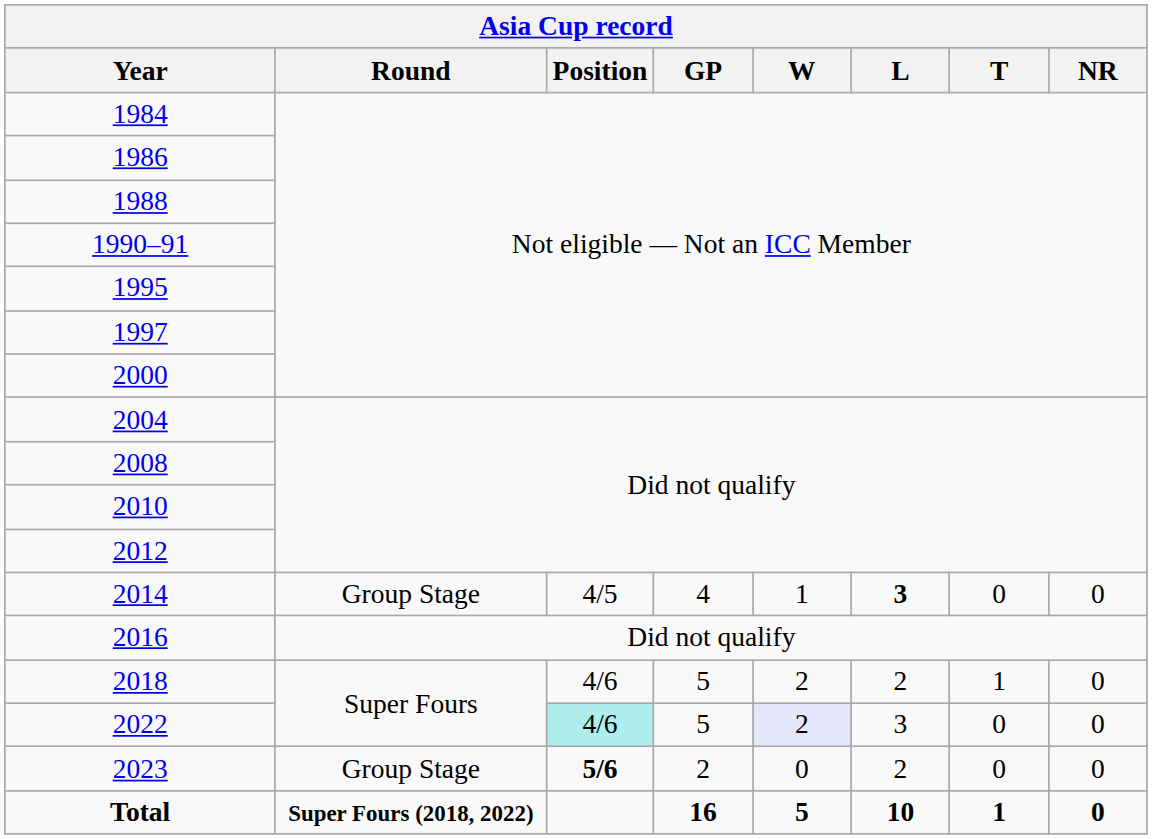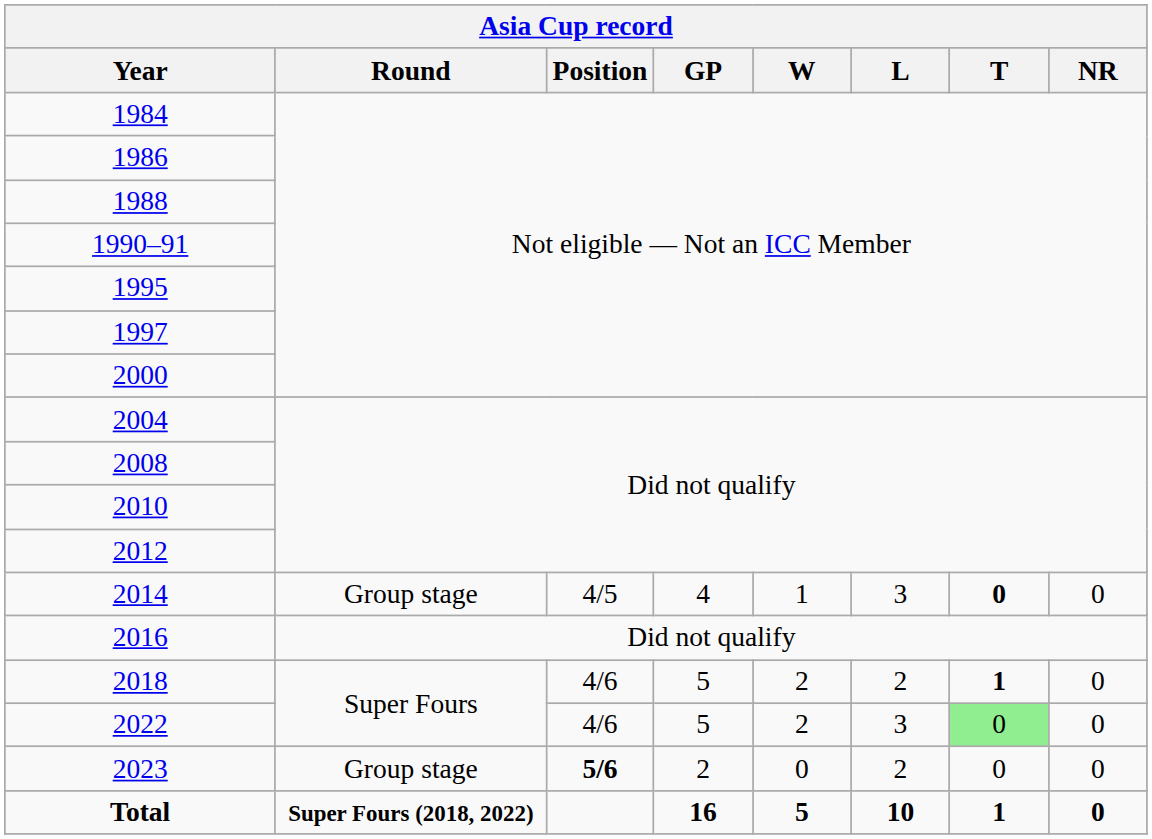 <table class="wikitable" style="text-align: center; width=900px;">
 <tr>
 <th colspan=8><a href='#'>Asia Cup record</a></th>
 </tr>
 <tr>
 <th width=150>Year</th>
 <th width=150>Round</th>
 <th width=50>Position</th>
 <th width=50>GP</th>
 <th width=50>W</th>
 <th width=50>L</th>
 <th width=50>T</th>
 <th width=50>NR</th>
 </tr>
 <tr>
 <td> <a href='#'>1984</a></td>
 <td colspan=7; rowspan=7>Not eligible — Not an <a href='#'>ICC</a> Member</td>
 </tr>
 <tr>
 <td> <a href='#'>1986</a></td>
 </tr>
 <tr>
 <td> <a href='#'>1988</a></td>
 </tr>
 <tr>
 <td> <a href='#'>1990–91</a></td>
 </tr>
 <tr>
 <td> <a href='#'>1995</a></td>
 </tr>
 <tr>
 <td> <a href='#'>1997</a></td>
 </tr>
 <tr>
 <td> <a href='#'>2000</a></td>
 </tr>
 <tr>
 <td> <a href='#'>2004</a></td>
 <td colspan=7; rowspan=4>Did not qualify</td>
 </tr>
 <tr>
 <td> <a href='#'>2008</a></td>
 </tr>
 <tr>
 <td> <a href='#'>2010</a></td>
 </tr>
 <tr>
 <td> <a href='#'>2012</a></td>
 </tr>
 <tr>
 <td> <a href='#'>2014</a></td>
-<td>Group Stage</td>
+<td>Group stage</td>
 <td>4/5</td>
 <td>4</td>
 <td>1</td>
-<td><strong>3</strong></td>
-<td>0</td>
+<td>3</td>
+<td><strong>0</strong></td>
 <td>0</td>
 </tr>
 <tr>
 <td> <a href='#'>2016</a></td>
 <td colspan="7">Did not qualify</td>
 </tr>
 <tr>
 <td> <a href='#'>2018</a></td>
 <td rowspan="2">Super Fours</td>
 <td>4/6</td>
 <td>5</td>
 <td>2</td>
 <td>2</td>
-<td>1</td>
+<td><strong>1</strong></td>
 <td>0</td>
 </tr>
 <tr>
 <td> <a href='#'>2022</a></td>
-<td style="background: paleturquoise;">4/6</td>
+<td>4/6</td>
 <td>5</td>
-<td style="background: lavender;">2</td>
+<td>2</td>
 <td>3</td>
-<td>0</td>
+<td style="background: lightgreen;">0</td>
 <td>0</td>
 </tr>
 <tr>
 <td> <a href='#'>2023</a></td>
-<td>Group Stage</td>
+<td>Group stage</td>
 <td><strong>5/6</strong></td>
 <td>2</td>
 <td>0</td>
 <td>2</td>
 <td>0</td>
 <td>0</td>
 </tr>
 <tr>
 <td><strong>Total</strong></td>
 <td><strong><small>Super Fours (2018, 2022)</small></strong></td>
 <td></td>
 <td><strong>16</strong></td>
 <td><strong>5</strong></td>
 <td><strong>10</strong></td>
 <td><strong>1</strong></td>
 <td><strong>0</strong></td>
 </tr>
 </table>
